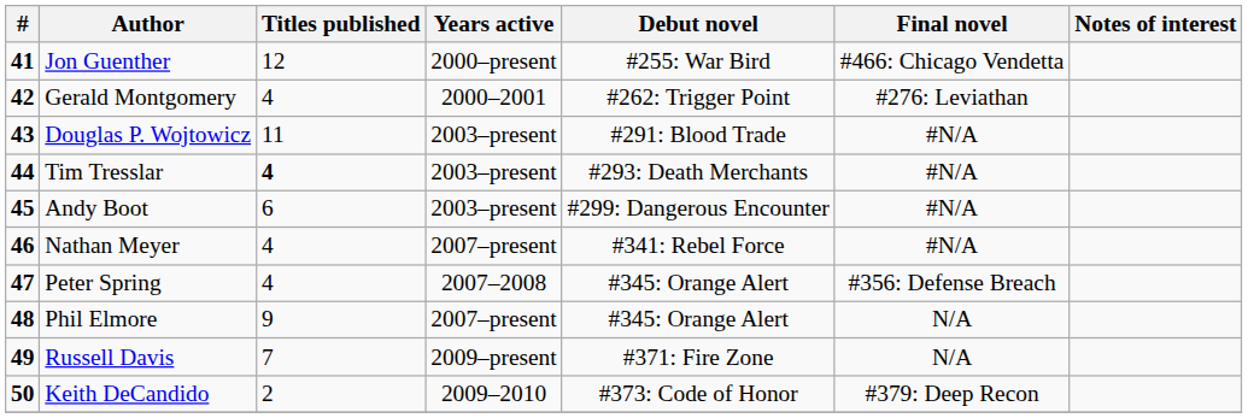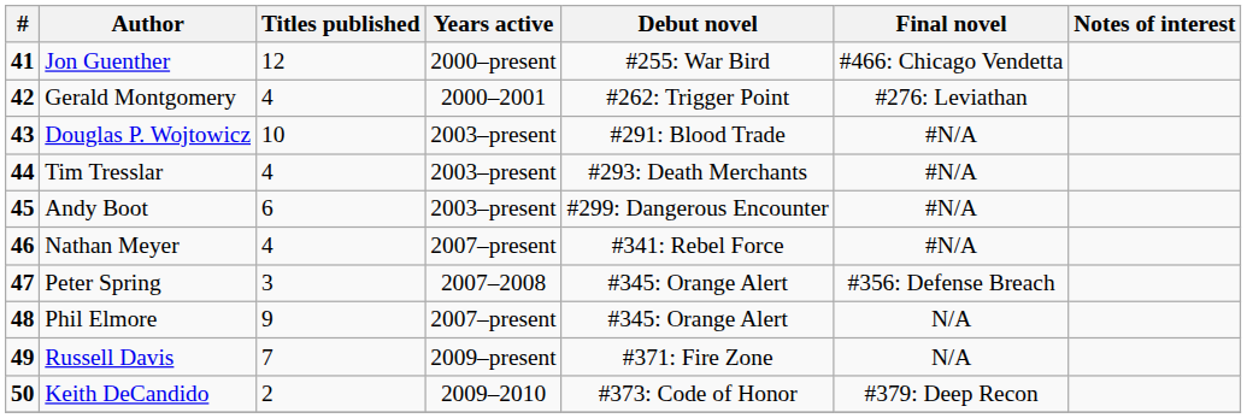 <table class="wikitable plainrowheaders sortable" style="margin-right: 0;">
 <tr>
 <th scope="col">#</th>
 <th scope="col">Author</th>
 <th scope="col">Titles published</th>
 <th scope="col">Years active</th>
 <th scope="col">Debut novel</th>
 <th scope="col">Final novel</th>
 <th scope="col">Notes of interest</th>
 </tr>
 <tr>
 <td scope="row" style="text-align:center;"><strong>41</strong></td>
 <td><a href='#'>Jon Guenther</a></td>
 <td>12</td>
 <td style="text-align:center;">2000–present</td>
 <td style="text-align:center;">#255: War Bird</td>
 <td style="text-align:center;">#466: Chicago Vendetta</td>
 <td style="text-align:center;"></td>
 </tr>
 <tr>
 <td scope="row" style="text-align:center;"><strong>42</strong></td>
 <td>Gerald Montgomery</td>
 <td>4</td>
 <td style="text-align:center;">2000–2001</td>
 <td style="text-align:center;">#262: Trigger Point</td>
 <td style="text-align:center;">#276: Leviathan</td>
 <td style="text-align:center;"></td>
 </tr>
 <tr>
 <td scope="row" style="text-align:center;"><strong>43</strong></td>
 <td><a href='#'>Douglas P. Wojtowicz</a></td>
-<td>11</td>
+<td>10</td>
 <td style="text-align:center;">2003–present</td>
 <td style="text-align:center;">#291: Blood Trade</td>
 <td style="text-align:center;">#N/A</td>
 <td style="text-align:center;"></td>
 </tr>
 <tr>
 <td scope="row" style="text-align:center;"><strong>44</strong></td>
 <td>Tim Tresslar</td>
-<td><strong>4</strong></td>
+<td>4</td>
 <td style="text-align:center;">2003–present</td>
 <td style="text-align:center;">#293: Death Merchants</td>
 <td style="text-align:center;">#N/A</td>
 <td style="text-align:center;"></td>
 </tr>
 <tr>
 <td scope="row" style="text-align:center;"><strong>45</strong></td>
 <td>Andy Boot</td>
 <td>6</td>
 <td style="text-align:center;">2003–present</td>
 <td style="text-align:center;">#299: Dangerous Encounter</td>
 <td style="text-align:center;">#N/A</td>
 <td style="text-align:center;"></td>
 </tr>
 <tr>
 <td scope="row" style="text-align:center;"><strong>46</strong></td>
 <td>Nathan Meyer</td>
 <td>4</td>
 <td style="text-align:center;">2007–present</td>
 <td style="text-align:center;">#341: Rebel Force</td>
 <td style="text-align:center;">#N/A</td>
 <td style="text-align:center;"></td>
 </tr>
 <tr>
 <td scope="row" style="text-align:center;"><strong>47</strong></td>
 <td>Peter Spring</td>
-<td>4</td>
+<td>3</td>
 <td style="text-align:center;">2007–2008</td>
 <td style="text-align:center;">#345: Orange Alert</td>
 <td style="text-align:center;">#356: Defense Breach</td>
 <td style="text-align:center;"></td>
 </tr>
 <tr>
 <td scope="row" style="text-align:center;"><strong>48</strong></td>
 <td>Phil Elmore</td>
 <td>9 </td>
 <td style="text-align:center;">2007–present</td>
 <td style="text-align:center;">#345: Orange Alert</td>
 <td style="text-align:center;">N/A</td>
 <td style="text-align:center;"></td>
 </tr>
 <tr>
 <td scope="row" style="text-align:center;"><strong>49</strong></td>
 <td><a href='#'>Russell Davis</a></td>
 <td>7 </td>
 <td style="text-align:center;">2009–present</td>
 <td style="text-align:center;">#371: Fire Zone</td>
 <td style="text-align:center;">N/A</td>
 <td style="text-align:center;"></td>
 </tr>
 <tr>
 <td scope="row" style="text-align:center;"><strong>50</strong></td>
 <td><a href='#'>Keith DeCandido</a></td>
 <td>2</td>
 <td style="text-align:center;">2009–2010</td>
 <td style="text-align:center;">#373: Code of Honor</td>
 <td style="text-align:center;">#379: Deep Recon</td>
 <td style="text-align:center;"></td>
 </tr>
 <tr>
 </tr>
 </table>
